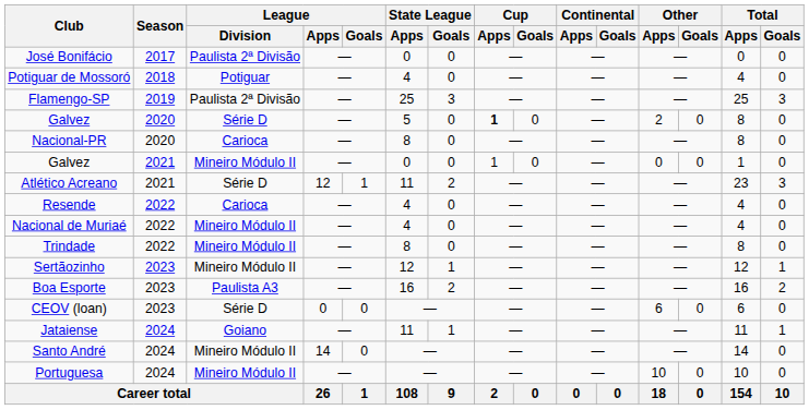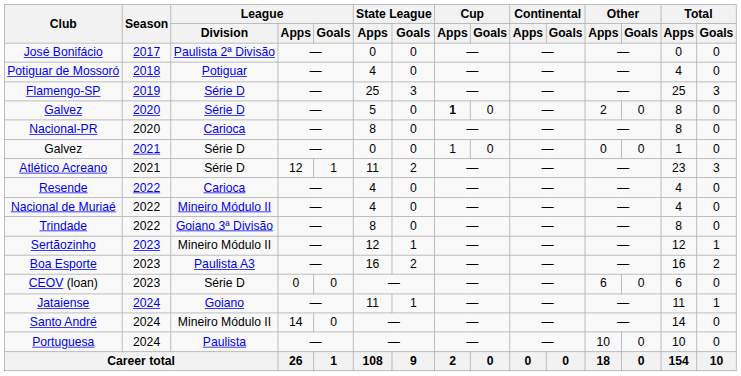 <table class="wikitable" style="text-align: center;">
 <tr>
 <th rowspan="2">Club</th>
 <th rowspan="2">Season</th>
 <th colspan="3">League</th>
 <th colspan="2">State League</th>
 <th colspan="2">Cup</th>
 <th colspan="2">Continental</th>
 <th colspan="2">Other</th>
 <th colspan="2">Total</th>
 </tr>
 <tr>
 <th>Division</th>
 <th>Apps</th>
 <th>Goals</th>
 <th>Apps</th>
 <th>Goals</th>
 <th>Apps</th>
 <th>Goals</th>
 <th>Apps</th>
 <th>Goals</th>
 <th>Apps</th>
 <th>Goals</th>
 <th>Apps</th>
 <th>Goals</th>
 </tr>
 <tr>
 <td valign="center"><a href='#'>José Bonifácio</a></td>
 <td><a href='#'>2017</a></td>
 <td><a href='#'>Paulista 2ª Divisão</a></td>
 <td colspan="2">—</td>
 <td>0</td>
 <td>0</td>
 <td colspan="2">—</td>
 <td colspan="2">—</td>
 <td colspan="2">—</td>
 <td>0</td>
 <td>0</td>
 </tr>
 <tr>
 <td valign="center"><a href='#'>Potiguar de Mossoró</a></td>
 <td><a href='#'>2018</a></td>
 <td><a href='#'>Potiguar</a></td>
 <td colspan="2">—</td>
 <td>4</td>
 <td>0</td>
 <td colspan="2">—</td>
 <td colspan="2">—</td>
 <td colspan="2">—</td>
 <td>4</td>
 <td>0</td>
 </tr>
 <tr>
 <td valign="center"><a href='#'>Flamengo-SP</a></td>
 <td><a href='#'>2019</a></td>
-<td>Paulista 2ª Divisão</td>
+<td><a href='#'>Série D</a></td>
 <td colspan="2">—</td>
 <td>25</td>
 <td>3</td>
 <td colspan="2">—</td>
 <td colspan="2">—</td>
 <td colspan="2">—</td>
 <td>25</td>
 <td>3</td>
 </tr>
 <tr>
 <td valign="center"><a href='#'>Galvez</a></td>
 <td><a href='#'>2020</a></td>
 <td><a href='#'>Série D</a></td>
 <td colspan="2">—</td>
 <td>5</td>
 <td>0</td>
 <td><strong>1</strong></td>
 <td>0</td>
 <td colspan="2">—</td>
 <td>2</td>
 <td>0</td>
 <td>8</td>
 <td>0</td>
 </tr>
 <tr>
 <td valign="center"><a href='#'>Nacional-PR</a></td>
 <td>2020</td>
 <td><a href='#'>Carioca</a></td>
 <td colspan="2">—</td>
 <td>8</td>
 <td>0</td>
 <td colspan="2">—</td>
 <td colspan="2">—</td>
 <td colspan="2">—</td>
 <td>8</td>
 <td>0</td>
 </tr>
 <tr>
 <td valign="center">Galvez</td>
 <td><a href='#'>2021</a></td>
-<td><a href='#'>Mineiro Módulo II</a></td>
+<td>Série D</td>
 <td colspan="2">—</td>
 <td>0</td>
 <td>0</td>
 <td>1</td>
 <td>0</td>
 <td colspan="2">—</td>
 <td>0</td>
 <td>0</td>
 <td>1</td>
 <td>0</td>
 </tr>
 <tr>
 <td valign="center"><a href='#'>Atlético Acreano</a></td>
 <td>2021</td>
 <td>Série D</td>
 <td>12</td>
 <td>1</td>
 <td>11</td>
 <td>2</td>
 <td colspan="2">—</td>
 <td colspan="2">—</td>
 <td colspan="2">—</td>
 <td>23</td>
 <td>3</td>
 </tr>
 <tr>
 <td valign="center"><a href='#'>Resende</a></td>
 <td><a href='#'>2022</a></td>
 <td><a href='#'>Carioca</a></td>
 <td colspan="2">—</td>
 <td>4</td>
 <td>0</td>
 <td colspan="2">—</td>
 <td colspan="2">—</td>
 <td colspan="2">—</td>
 <td>4</td>
 <td>0</td>
 </tr>
 <tr>
 <td valign="center"><a href='#'>Nacional de Muriaé</a></td>
 <td>2022</td>
 <td><a href='#'>Mineiro Módulo II</a></td>
 <td colspan="2">—</td>
 <td>4</td>
 <td>0</td>
 <td colspan="2">—</td>
 <td colspan="2">—</td>
 <td colspan="2">—</td>
 <td>4</td>
 <td>0</td>
 </tr>
 <tr>
 <td valign="center"><a href='#'>Trindade</a></td>
 <td>2022</td>
-<td><a href='#'>Mineiro Módulo II</a></td>
+<td><a href='#'>Goiano 3ª Divisão</a></td>
 <td colspan="2">—</td>
 <td>8</td>
 <td>0</td>
 <td colspan="2">—</td>
 <td colspan="2">—</td>
 <td colspan="2">—</td>
 <td>8</td>
 <td>0</td>
 </tr>
 <tr>
 <td valign="center"><a href='#'>Sertãozinho</a></td>
 <td><a href='#'>2023</a></td>
 <td>Mineiro Módulo II</td>
 <td colspan="2">—</td>
 <td>12</td>
 <td>1</td>
 <td colspan="2">—</td>
 <td colspan="2">—</td>
 <td colspan="2">—</td>
 <td>12</td>
 <td>1</td>
 </tr>
 <tr>
 <td valign="center"><a href='#'>Boa Esporte</a></td>
 <td>2023</td>
 <td><a href='#'>Paulista A3</a></td>
 <td colspan="2">—</td>
 <td>16</td>
 <td>2</td>
 <td colspan="2">—</td>
 <td colspan="2">—</td>
 <td colspan="2">—</td>
 <td>16</td>
 <td>2</td>
 </tr>
 <tr>
 <td valign="center"><a href='#'>CEOV</a> (loan)</td>
 <td>2023</td>
 <td>Série D</td>
 <td>0</td>
 <td>0</td>
 <td colspan="2">—</td>
 <td colspan="2">—</td>
 <td colspan="2">—</td>
 <td>6</td>
 <td>0</td>
 <td>6</td>
 <td>0</td>
 </tr>
 <tr>
 <td valign="center"><a href='#'>Jataiense</a></td>
 <td><a href='#'>2024</a></td>
 <td><a href='#'>Goiano</a></td>
 <td colspan="2">—</td>
 <td>11</td>
 <td>1</td>
 <td colspan="2">—</td>
 <td colspan="2">—</td>
 <td colspan="2">—</td>
 <td>11</td>
 <td>1</td>
 </tr>
 <tr>
 <td valign="center"><a href='#'>Santo André</a></td>
 <td>2024</td>
 <td>Mineiro Módulo II</td>
 <td>14</td>
 <td>0</td>
 <td colspan="2">—</td>
 <td colspan="2">—</td>
 <td colspan="2">—</td>
 <td colspan="2">—</td>
 <td>14</td>
 <td>0</td>
 </tr>
 <tr>
 <td valign="center"><a href='#'>Portuguesa</a></td>
 <td>2024</td>
-<td><a href='#'>Mineiro Módulo II</a></td>
+<td><a href='#'>Paulista</a></td>
 <td colspan="2">—</td>
 <td colspan="2">—</td>
 <td colspan="2">—</td>
 <td colspan="2">—</td>
 <td>10</td>
 <td>0</td>
 <td>10</td>
 <td>0</td>
 </tr>
 <tr>
 <th colspan="3"><strong>Career total</strong></th>
 <th>26</th>
 <th>1</th>
 <th>108</th>
 <th>9</th>
 <th>2</th>
 <th>0</th>
 <th>0</th>
 <th>0</th>
 <th>18</th>
 <th>0</th>
 <th>154</th>
 <th>10</th>
 </tr>
 </table>
